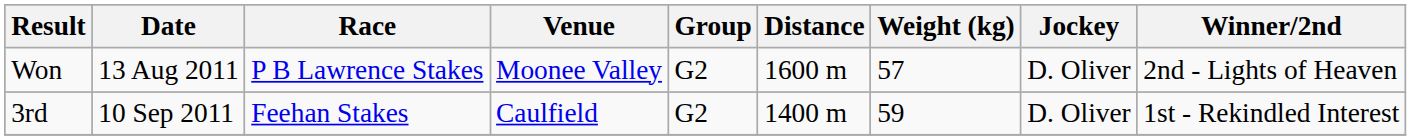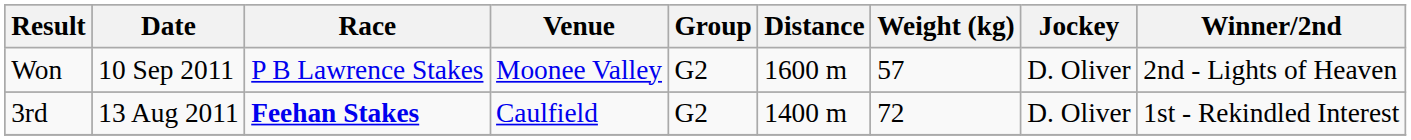 <table class="wikitable">
 <tr>
 <th>Result</th>
 <th>Date</th>
 <th>Race</th>
 <th>Venue</th>
 <th>Group</th>
 <th>Distance</th>
 <th>Weight (kg)</th>
 <th>Jockey</th>
 <th>Winner/2nd</th>
 </tr>
 <tr>
 <td>Won</td>
-<td>13 Aug 2011</td>
+<td>10 Sep 2011</td>
 <td><a href='#'>P B Lawrence Stakes</a></td>
 <td><a href='#'>Moonee Valley</a></td>
 <td>G2</td>
 <td>1600 m</td>
 <td>57</td>
 <td>D. Oliver</td>
 <td>2nd - Lights of Heaven</td>
 </tr>
 <tr>
 <td>3rd</td>
-<td>10 Sep 2011</td>
-<td><a href='#'>Feehan Stakes</a></td>
+<td>13 Aug 2011</td>
+<td><strong><a href='#'>Feehan Stakes</a></strong></td>
 <td><a href='#'>Caulfield</a></td>
 <td>G2</td>
 <td>1400 m</td>
-<td>59</td>
+<td>72</td>
 <td>D. Oliver</td>
 <td>1st - Rekindled Interest</td>
 </tr>
 <tr>
 </tr>
 </table>
